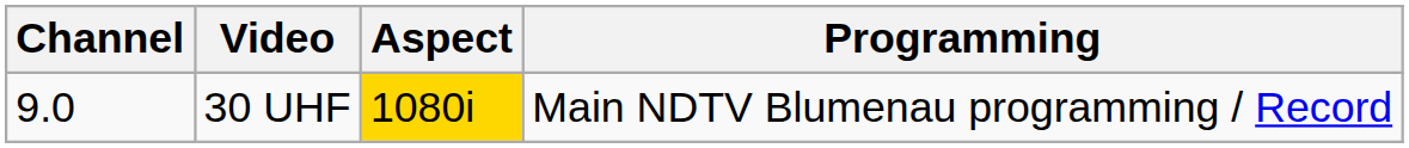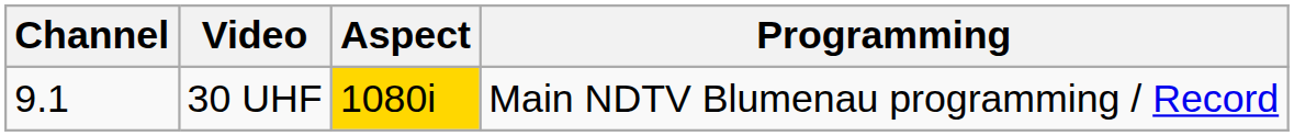 <table class="wikitable">
 <tr>
 <th>Channel</th>
 <th>Video</th>
 <th>Aspect</th>
 <th>Programming</th>
 </tr>
 <tr>
-<td>9.0</td>
+<td>9.1</td>
 <td>30 UHF</td>
 <td style="background: gold;">1080i</td>
 <td>Main NDTV Blumenau programming / <a href='#'>Record</a></td>
 </tr>
 </table>
